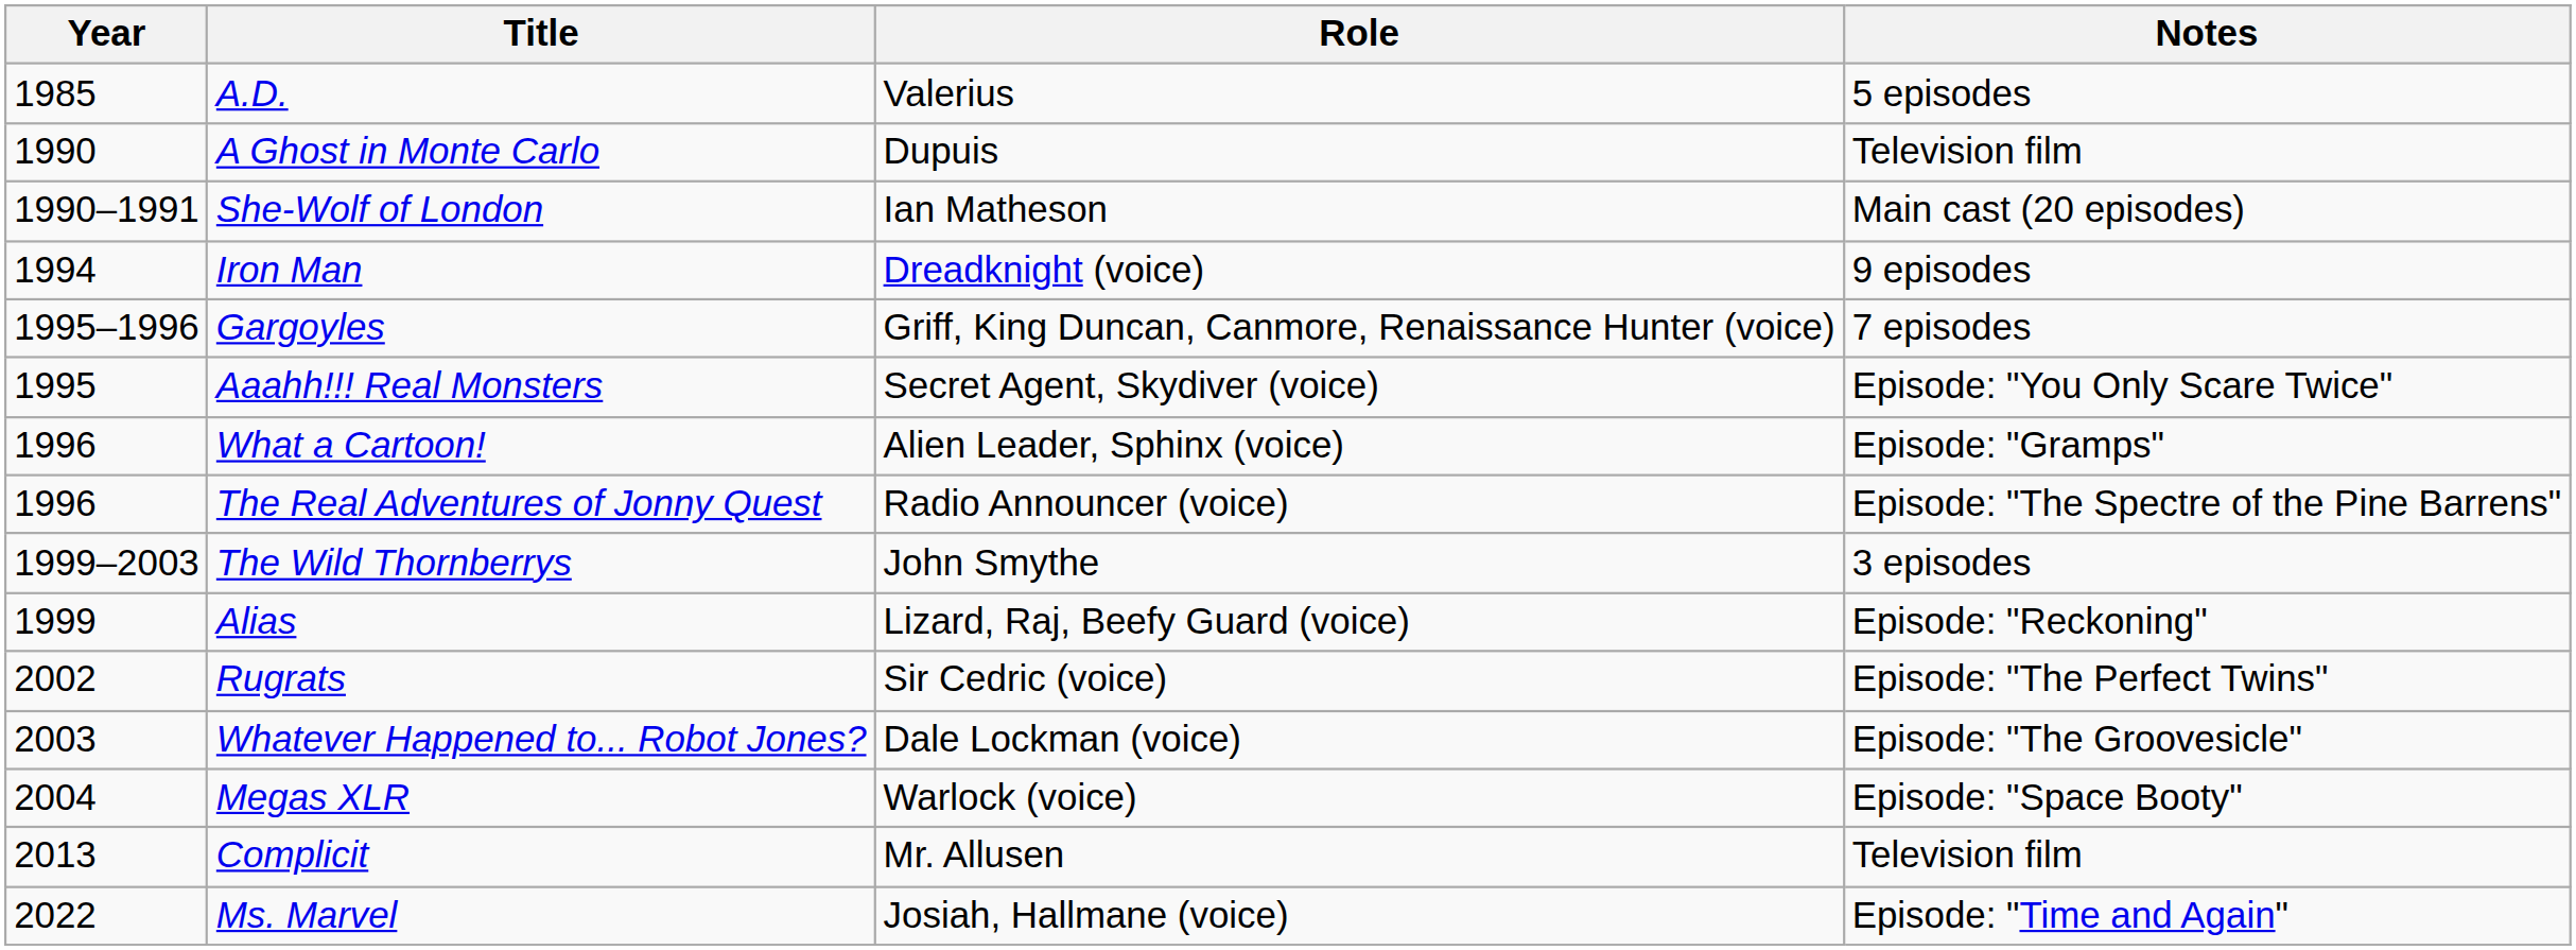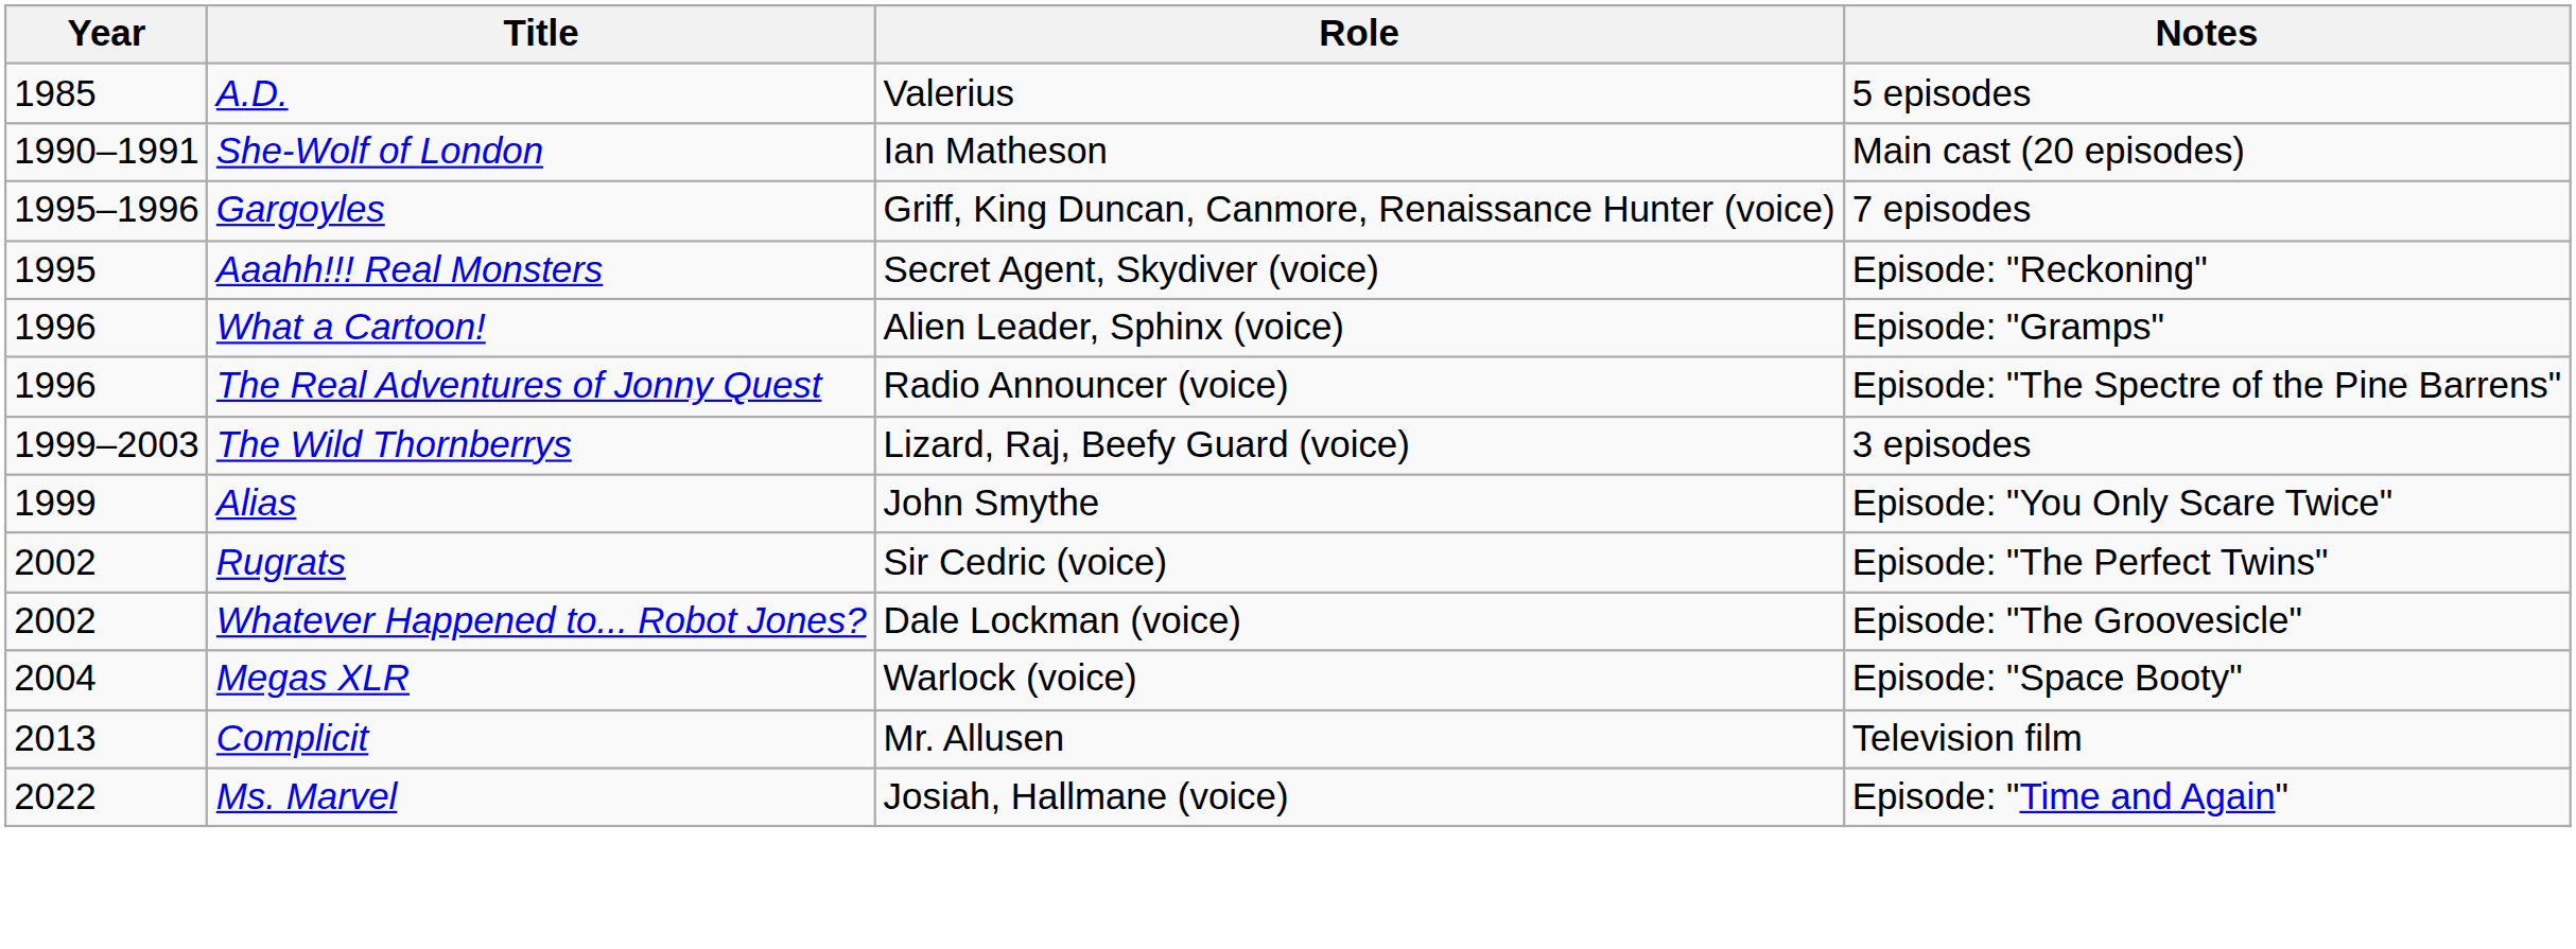 <table class="wikitable sortable">
 <tr>
 <th>Year</th>
 <th>Title</th>
 <th>Role</th>
 <th>Notes</th>
 </tr>
 <tr>
 <td>1985</td>
 <td><em><a href='#'>A.D.</a></em></td>
 <td>Valerius</td>
 <td>5 episodes</td>
 </tr>
 <tr>
-<td>1990</td>
-<td><em><a href='#'>A Ghost in Monte Carlo</a></em></td>
-<td>Dupuis</td>
-<td>Television film</td>
-</tr>
-<tr>
 <td>1990–1991</td>
 <td><em><a href='#'>She-Wolf of London</a></em></td>
 <td>Ian Matheson</td>
 <td>Main cast (20 episodes)</td>
-</tr>
-<tr>
-<td>1994</td>
-<td><em><a href='#'>Iron Man</a></em></td>
-<td><a href='#'>Dreadknight</a> (voice)</td>
-<td>9 episodes</td>
 </tr>
 <tr>
 <td>1995–1996</td>
 <td><em><a href='#'>Gargoyles</a></em></td>
 <td>Griff, King Duncan, Canmore, Renaissance Hunter (voice)</td>
 <td>7 episodes</td>
 </tr>
 <tr>
 <td>1995</td>
 <td><em><a href='#'>Aaahh!!! Real Monsters</a></em></td>
 <td>Secret Agent, Skydiver (voice)</td>
-<td>Episode: "You Only Scare Twice"</td>
+<td>Episode: "Reckoning"</td>
 </tr>
 <tr>
 <td>1996</td>
 <td><em><a href='#'>What a Cartoon!</a></em></td>
 <td>Alien Leader, Sphinx (voice)</td>
 <td>Episode: "Gramps"</td>
 </tr>
 <tr>
 <td>1996</td>
 <td><em><a href='#'>The Real Adventures of Jonny Quest</a></em></td>
 <td>Radio Announcer (voice)</td>
 <td>Episode: "The Spectre of the Pine Barrens"</td>
 </tr>
 <tr>
 <td>1999–2003</td>
 <td><em><a href='#'>The Wild Thornberrys</a></em></td>
-<td>John Smythe</td>
+<td>Lizard, Raj, Beefy Guard (voice)</td>
 <td>3 episodes</td>
 </tr>
 <tr>
 <td>1999</td>
 <td><em><a href='#'>Alias</a></em></td>
-<td>Lizard, Raj, Beefy Guard (voice)</td>
-<td>Episode: "Reckoning"</td>
+<td>John Smythe</td>
+<td>Episode: "You Only Scare Twice"</td>
 </tr>
 <tr>
 <td>2002</td>
 <td><em><a href='#'>Rugrats</a></em></td>
 <td>Sir Cedric (voice)</td>
 <td>Episode: "The Perfect Twins"</td>
 </tr>
 <tr>
-<td>2003</td>
+<td>2002</td>
 <td><em><a href='#'>Whatever Happened to... Robot Jones?</a></em></td>
 <td>Dale Lockman (voice)</td>
 <td>Episode: "The Groovesicle"</td>
 </tr>
 <tr>
 <td>2004</td>
 <td><em><a href='#'>Megas XLR</a></em></td>
 <td>Warlock (voice)</td>
 <td>Episode: "Space Booty"</td>
 </tr>
 <tr>
 <td>2013</td>
 <td><em><a href='#'>Complicit</a></em></td>
 <td>Mr. Allusen</td>
 <td>Television film</td>
 </tr>
 <tr>
 <td>2022</td>
 <td><em><a href='#'>Ms. Marvel</a></em></td>
 <td>Josiah, Hallmane (voice)</td>
 <td>Episode: "<a href='#'>Time and Again</a>"</td>
 </tr>
 </table>
